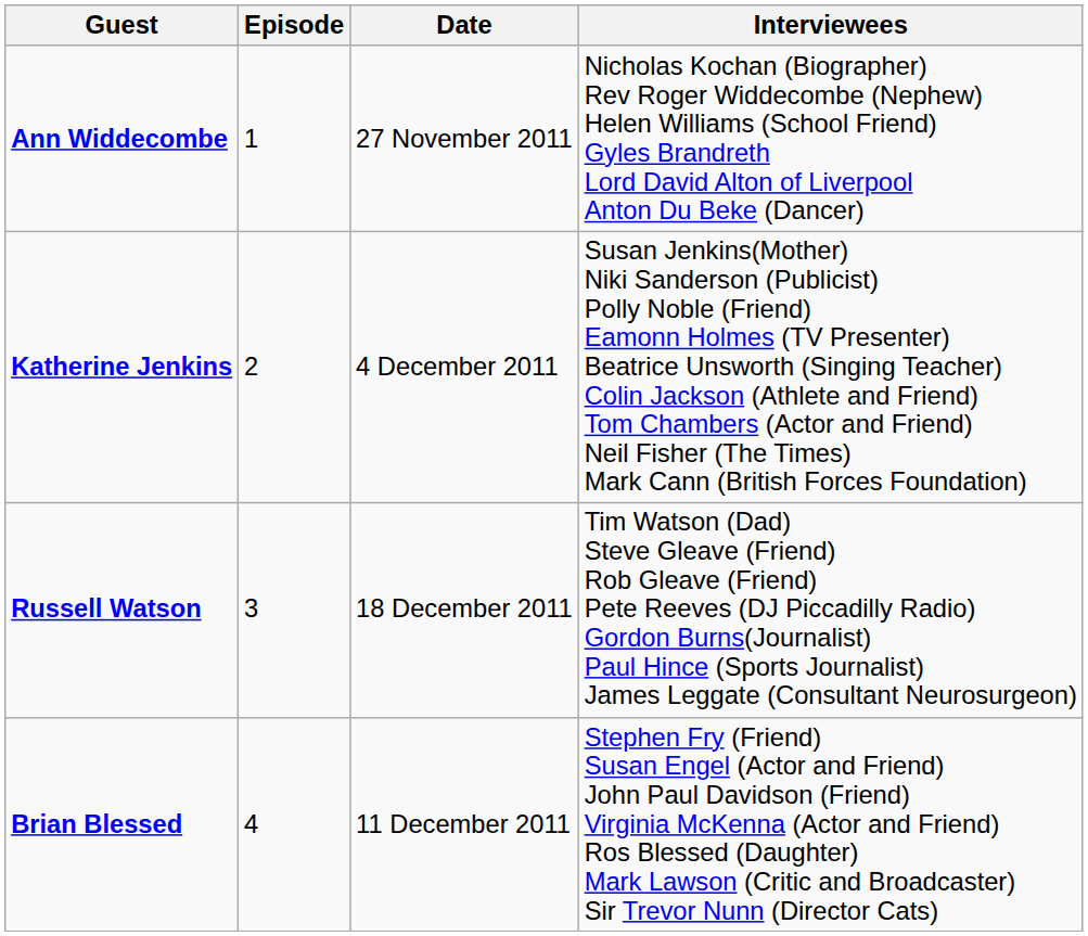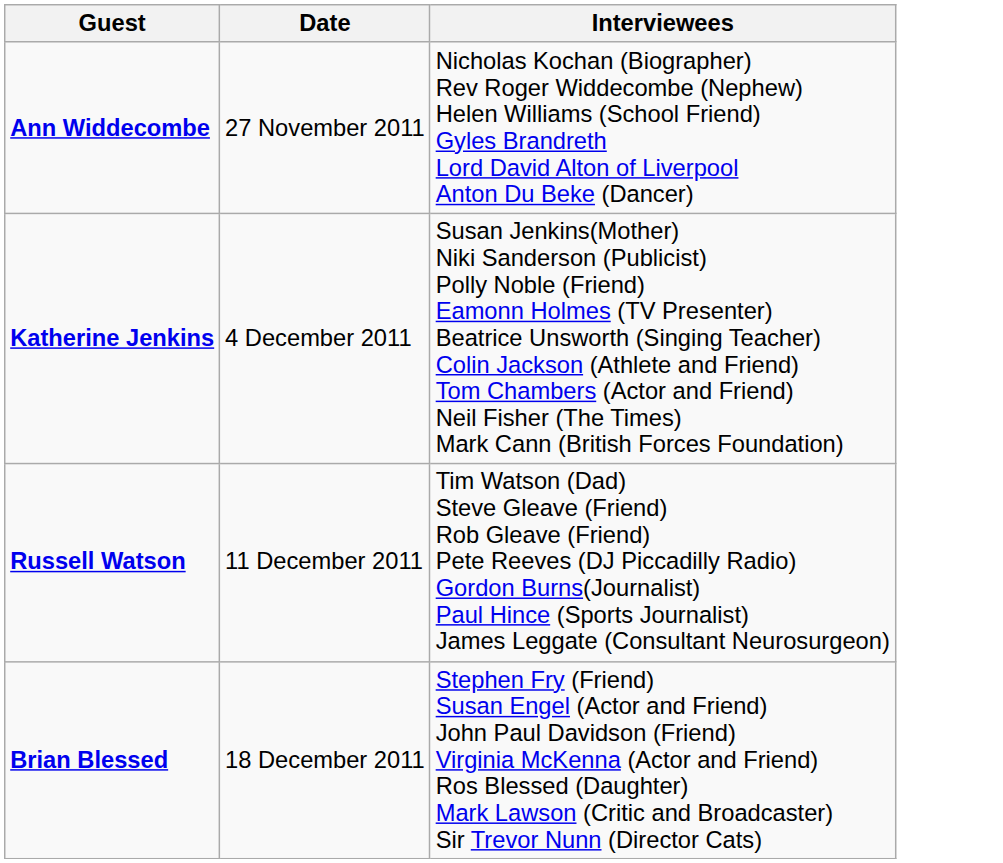 <table class="wikitable">
 <tr>
 <th>Guest</th>
-<th>Episode</th>
 <th>Date</th>
 <th>Interviewees</th>
 </tr>
 <tr>
 <td><strong><a href='#'>Ann Widdecombe</a></strong></td>
-<td>1</td>
 <td>27 November 2011</td>
 <td>Nicholas Kochan (Biographer) <br> Rev Roger Widdecombe (Nephew) <br> Helen Williams (School Friend)<br> <a href='#'>Gyles Brandreth</a> <br><a href='#'>Lord David Alton of Liverpool</a> <br> <a href='#'>Anton Du Beke</a> (Dancer)</td>
 </tr>
 <tr>
 <td><strong><a href='#'>Katherine Jenkins</a></strong></td>
-<td>2</td>
 <td>4 December 2011</td>
 <td>Susan Jenkins(Mother) <br>Niki Sanderson (Publicist) <br>Polly Noble (Friend) <br><a href='#'>Eamonn Holmes</a> (TV Presenter) <br>Beatrice Unsworth (Singing Teacher) <br><a href='#'>Colin Jackson</a> (Athlete and Friend) <br><a href='#'>Tom Chambers</a>  (Actor and Friend) <br> Neil Fisher (The Times) <br>Mark Cann (British Forces Foundation) <br></td>
 </tr>
 <tr>
 <td><strong><a href='#'>Russell Watson</a></strong></td>
-<td>3</td>
-<td>18 December 2011</td>
+<td>11 December 2011</td>
 <td>Tim Watson (Dad) <br>Steve Gleave (Friend) <br>Rob Gleave (Friend) <br>Pete Reeves (DJ Piccadilly Radio) <br><a href='#'>Gordon Burns</a>(Journalist) <br><a href='#'>Paul Hince</a> (Sports Journalist) <br>James Leggate (Consultant Neurosurgeon) <br></td>
 </tr>
 <tr>
 <td><strong><a href='#'>Brian Blessed</a></strong></td>
-<td>4</td>
-<td>11 December 2011</td>
+<td>18 December 2011</td>
 <td><a href='#'>Stephen Fry</a> (Friend) <br><a href='#'>Susan Engel</a> (Actor and Friend)<br>John Paul Davidson (Friend) <br><a href='#'>Virginia McKenna</a> (Actor and Friend) <br>Ros Blessed (Daughter)<br><a href='#'>Mark Lawson</a> (Critic and Broadcaster)<br>Sir <a href='#'>Trevor Nunn</a> (Director Cats)</td>
 </tr>
 </table>
